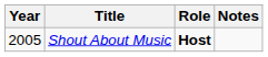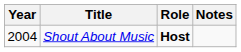 <table class="wikitable">
 <tr>
 <th>Year</th>
 <th>Title</th>
 <th>Role</th>
 <th>Notes</th>
 </tr>
 <tr>
-<td>2005</td>
+<td>2004</td>
 <td><em><a href='#'>Shout About Music</a></em></td>
 <td><strong>Host</strong></td>
 <td></td>
 </tr>
 </table>
